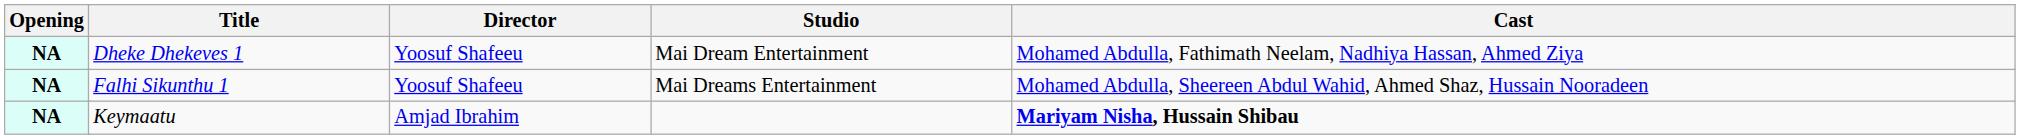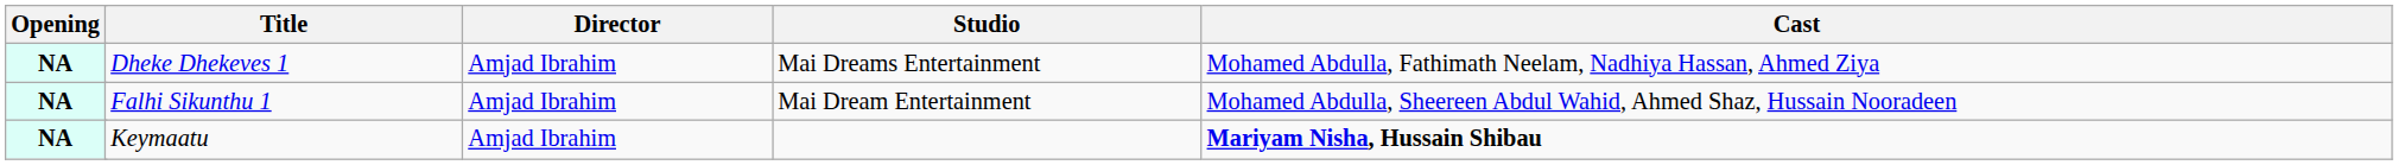 <table class="wikitable plainrowheaders" width="100%">
 <tr>
 <th scope="col" colspan="2" width=4%>Opening</th>
 <th scope="col" width=15%>Title</th>
 <th scope="col" width=13%>Director</th>
 <th scope="col" width=18%>Studio</th>
 <th scope="col" width=50%>Cast</th>
 </tr>
 <tr>
 <td style="text-align:center; background:#dbfff8;" colspan="2"><strong>NA</strong></td>
 <td><em><a href='#'>Dheke Dhekeves 1</a></em></td>
-<td><a href='#'>Yoosuf Shafeeu</a></td>
-<td>Mai Dream Entertainment</td>
+<td><a href='#'>Amjad Ibrahim</a></td>
+<td>Mai Dreams Entertainment</td>
 <td><a href='#'>Mohamed Abdulla</a>, Fathimath Neelam, <a href='#'>Nadhiya Hassan</a>, <a href='#'>Ahmed Ziya</a></td>
 </tr>
 <tr>
 <td style="text-align:center; background:#dbfff8;" colspan="2"><strong>NA</strong></td>
 <td><em><a href='#'>Falhi Sikunthu 1</a></em></td>
-<td><a href='#'>Yoosuf Shafeeu</a></td>
-<td>Mai Dreams Entertainment</td>
+<td><a href='#'>Amjad Ibrahim</a></td>
+<td>Mai Dream Entertainment</td>
 <td><a href='#'>Mohamed Abdulla</a>, <a href='#'>Sheereen Abdul Wahid</a>, Ahmed Shaz, <a href='#'>Hussain Nooradeen</a></td>
 </tr>
 <tr>
 <td style="text-align:center; background:#dbfff8;" colspan="2"><strong>NA</strong></td>
 <td><em>Keymaatu</em></td>
 <td><a href='#'>Amjad Ibrahim</a></td>
 <td></td>
 <td><strong><a href='#'>Mariyam Nisha</a>, Hussain Shibau</strong></td>
 </tr>
 </table>
